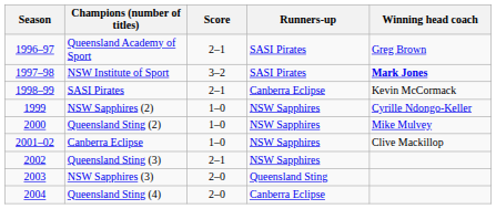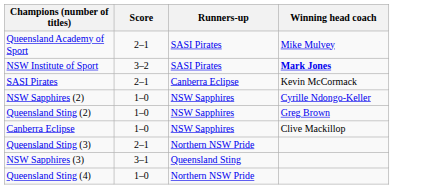 <table class="wikitable sortable">
 <tr>
-<th width="80">Season</th>
 <th width="170">Champions (number of titles)</th>
 <th width="80">Score</th>
 <th width="170">Runners-up</th>
 <th width="170">Winning head coach</th>
 </tr>
 <tr>
-<td align=center><a href='#'>1996–97</a></td>
 <td><a href='#'>Queensland Academy of Sport</a></td>
 <td align=center>2–1</td>
 <td><a href='#'>SASI Pirates</a></td>
-<td data-sort-value="Brown, Greg"> <a href='#'>Greg Brown</a></td>
+<td data-sort-value="Mulvey, Mike"> <a href='#'>Mike Mulvey</a></td>
 </tr>
 <tr>
-<td align=center><a href='#'>1997–98</a></td>
 <td><a href='#'>NSW Institute of Sport</a></td>
 <td align=center>3–2</td>
 <td><a href='#'>SASI Pirates</a></td>
 <td data-sort-value="Jones, Mark"><strong> <a href='#'>Mark Jones</a></strong></td>
 </tr>
 <tr>
-<td align=center><a href='#'>1998–99</a></td>
 <td><a href='#'>SASI Pirates</a></td>
 <td align=center>2–1</td>
 <td><a href='#'>Canberra Eclipse</a></td>
 <td data-sort-value="McCormack, Kevin"> Kevin McCormack</td>
 </tr>
 <tr>
-<td align=center><a href='#'>1999</a></td>
 <td><a href='#'>NSW Sapphires</a> (2)</td>
 <td align=center>1–0</td>
 <td><a href='#'>NSW Sapphires</a></td>
 <td data-sort-value="Ndongo-Keller, Cyrille"> <a href='#'>Cyrille Ndongo-Keller</a></td>
 </tr>
 <tr>
-<td align=center><a href='#'>2000</a></td>
 <td><a href='#'>Queensland Sting</a> (2)</td>
 <td align=center>1–0</td>
 <td><a href='#'>NSW Sapphires</a></td>
-<td data-sort-value="Mulvey, Mike"> <a href='#'>Mike Mulvey</a></td>
+<td data-sort-value="Brown, Greg"> <a href='#'>Greg Brown</a></td>
 </tr>
 <tr>
-<td align=center><a href='#'>2001–02</a></td>
 <td><a href='#'>Canberra Eclipse</a></td>
 <td align=center>1–0</td>
 <td><a href='#'>NSW Sapphires</a></td>
 <td data-sort-value="Mackillop, Clive"> Clive Mackillop</td>
 </tr>
 <tr>
-<td align=center><a href='#'>2002</a></td>
 <td><a href='#'>Queensland Sting</a> (3)</td>
 <td align=center>2–1</td>
-<td><a href='#'>NSW Sapphires</a></td>
+<td><a href='#'>Northern NSW Pride</a></td>
 <td></td>
 </tr>
 <tr>
-<td align=center><a href='#'>2003</a></td>
 <td><a href='#'>NSW Sapphires</a> (3)</td>
-<td align=center>2–0</td>
+<td align=center>3–1</td>
 <td><a href='#'>Queensland Sting</a></td>
 <td></td>
 </tr>
 <tr>
-<td align=center><a href='#'>2004</a></td>
 <td><a href='#'>Queensland Sting</a> (4)</td>
-<td align=center>2–0</td>
-<td><a href='#'>Canberra Eclipse</a></td>
+<td align=center>1–0</td>
+<td><a href='#'>Northern NSW Pride</a></td>
 <td></td>
 </tr>
 </table>
